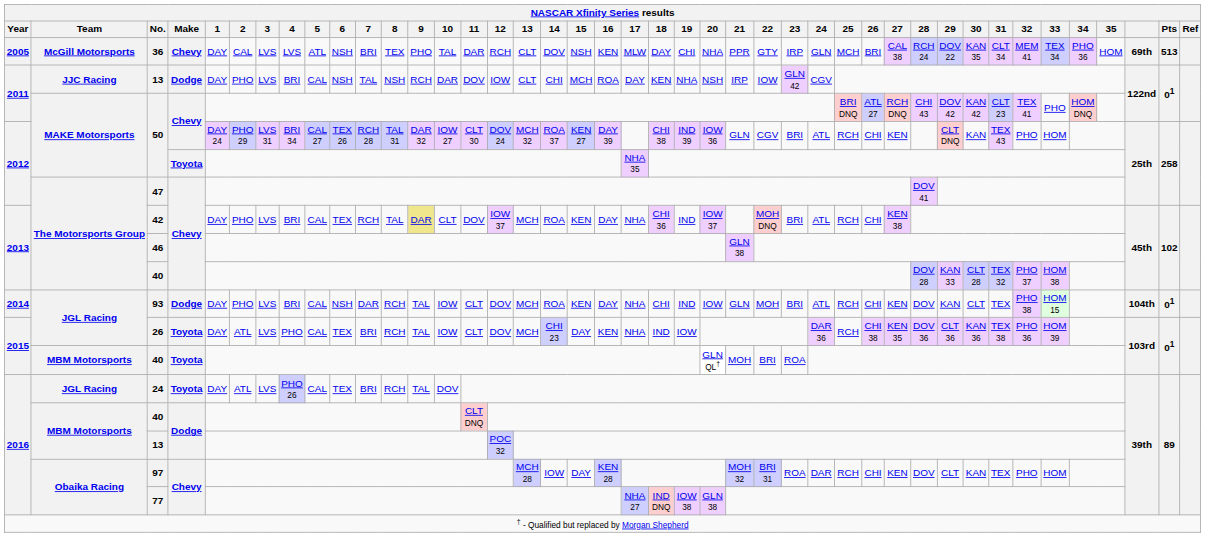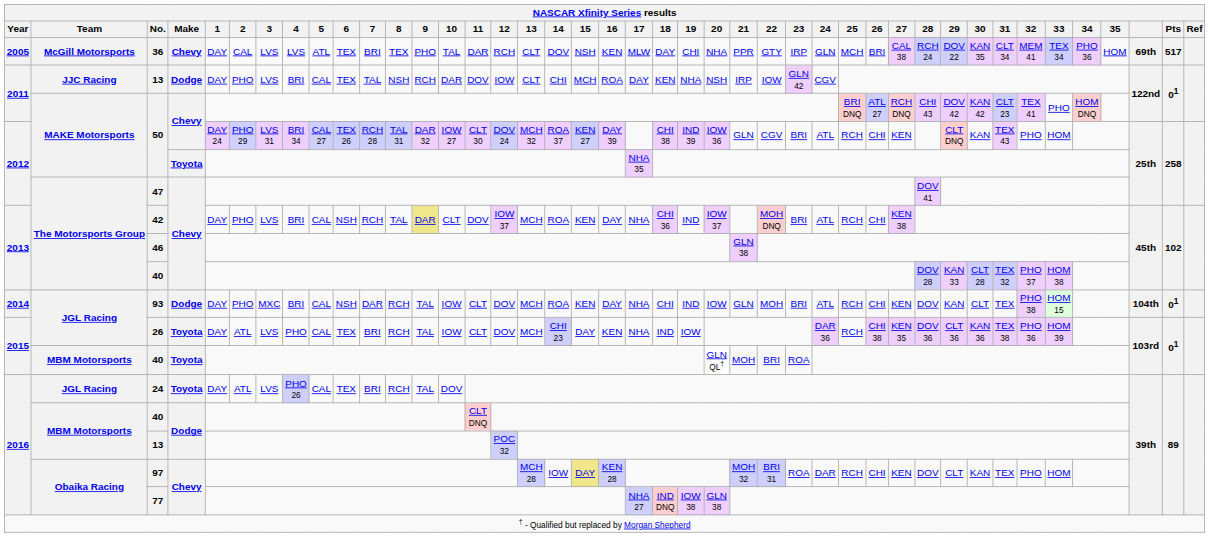 <table class="wikitable " style="text-align:center; font-size:75%">
 <tr>
 <th colspan=42><a href='#'>NASCAR Xfinity Series</a> results</th>
 </tr>
 <tr>
 <th>Year</th>
 <th>Team</th>
 <th>No.</th>
 <th>Make</th>
 <th>1</th>
 <th>2</th>
 <th>3</th>
 <th>4</th>
 <th>5</th>
 <th>6</th>
 <th>7</th>
 <th>8</th>
 <th>9</th>
 <th>10</th>
 <th>11</th>
 <th>12</th>
 <th>13</th>
 <th>14</th>
 <th>15</th>
 <th>16</th>
 <th>17</th>
 <th>18</th>
 <th>19</th>
 <th>20</th>
 <th>21</th>
 <th>22</th>
 <th>23</th>
 <th>24</th>
 <th>25</th>
 <th>26</th>
 <th>27</th>
 <th>28</th>
 <th>29</th>
 <th>30</th>
 <th>31</th>
 <th>32</th>
 <th>33</th>
 <th>34</th>
 <th>35</th>
 <th></th>
 <th>Pts</th>
 <th>Ref</th>
 </tr>
 <tr>
 <th><a href='#'>2005</a></th>
 <th><a href='#'>McGill Motorsports</a></th>
 <th>36</th>
 <th><a href='#'>Chevy</a></th>
 <td><a href='#'>DAY</a></td>
 <td><a href='#'>CAL</a></td>
 <td><a href='#'>LVS</a></td>
 <td><a href='#'>LVS</a></td>
 <td><a href='#'>ATL</a></td>
-<td><a href='#'>NSH</a></td>
+<td><a href='#'>TEX</a></td>
 <td><a href='#'>BRI</a></td>
 <td><a href='#'>TEX</a></td>
 <td><a href='#'>PHO</a></td>
 <td><a href='#'>TAL</a></td>
 <td><a href='#'>DAR</a></td>
 <td><a href='#'>RCH</a></td>
 <td><a href='#'>CLT</a></td>
 <td><a href='#'>DOV</a></td>
 <td><a href='#'>NSH</a></td>
 <td><a href='#'>KEN</a></td>
 <td><a href='#'>MLW</a></td>
 <td><a href='#'>DAY</a></td>
 <td><a href='#'>CHI</a></td>
 <td><a href='#'>NHA</a></td>
 <td><a href='#'>PPR</a></td>
 <td><a href='#'>GTY</a></td>
 <td><a href='#'>IRP</a></td>
 <td><a href='#'>GLN</a></td>
 <td><a href='#'>MCH</a></td>
 <td><a href='#'>BRI</a></td>
 <td style="background:#EFCFFF;"><a href='#'>CAL</a><br><small>38</small></td>
 <td style="background:#CFCFFF;"><a href='#'>RCH</a><br><small>24</small></td>
 <td style="background:#CFCFFF;"><a href='#'>DOV</a><br><small>22</small></td>
 <td style="background:#EFCFFF;"><a href='#'>KAN</a><br><small>35</small></td>
 <td style="background:#EFCFFF;"><a href='#'>CLT</a><br><small>34</small></td>
 <td style="background:#EFCFFF;"><a href='#'>MEM</a><br><small>41</small></td>
 <td style="background:#CFCFFF;"><a href='#'>TEX</a><br><small>34</small></td>
 <td style="background:#EFCFFF;"><a href='#'>PHO</a><br><small>36</small></td>
 <td><a href='#'>HOM</a></td>
 <th>69th</th>
-<th>513</th>
+<th>517</th>
 <th></th>
 </tr>
 <tr>
 <th rowspan=2><a href='#'>2011</a></th>
 <th><a href='#'>JJC Racing</a></th>
 <th>13</th>
 <th><a href='#'>Dodge</a></th>
 <td><a href='#'>DAY</a></td>
 <td><a href='#'>PHO</a></td>
 <td><a href='#'>LVS</a></td>
 <td><a href='#'>BRI</a></td>
 <td><a href='#'>CAL</a></td>
-<td><a href='#'>NSH</a></td>
+<td><a href='#'>TEX</a></td>
 <td><a href='#'>TAL</a></td>
 <td><a href='#'>NSH</a></td>
 <td><a href='#'>RCH</a></td>
 <td><a href='#'>DAR</a></td>
 <td><a href='#'>DOV</a></td>
 <td><a href='#'>IOW</a></td>
 <td><a href='#'>CLT</a></td>
 <td><a href='#'>CHI</a></td>
 <td><a href='#'>MCH</a></td>
 <td><a href='#'>ROA</a></td>
 <td><a href='#'>DAY</a></td>
 <td><a href='#'>KEN</a></td>
 <td><a href='#'>NHA</a></td>
 <td><a href='#'>NSH</a></td>
 <td><a href='#'>IRP</a></td>
 <td><a href='#'>IOW</a></td>
 <td style="background:#EFCFFF;"><a href='#'>GLN</a><br><small>42</small></td>
 <td><a href='#'>CGV</a></td>
 <td colspan=11></td>
 <th rowspan=2>122nd</th>
 <th rowspan=2>0<sup>1</sup></th>
 <th rowspan=2></th>
 </tr>
 <tr>
 <th rowspan=3><a href='#'>MAKE Motorsports</a></th>
 <th rowspan=3>50</th>
 <th rowspan=2><a href='#'>Chevy</a></th>
 <td colspan=24></td>
 <td style="background:#FFCFCF;"><a href='#'>BRI</a><br><small>DNQ</small></td>
 <td style="background:#CFCFFF;"><a href='#'>ATL</a><br><small>27</small></td>
 <td style="background:#FFCFCF;"><a href='#'>RCH</a><br><small>DNQ</small></td>
 <td style="background:#EFCFFF;"><a href='#'>CHI</a><br><small>43</small></td>
 <td style="background:#EFCFFF;"><a href='#'>DOV</a><br><small>42</small></td>
 <td style="background:#EFCFFF;"><a href='#'>KAN</a><br><small>42</small></td>
 <td style="background:#CFCFFF;"><a href='#'>CLT</a><br><small>23</small></td>
 <td style="background:#EFCFFF;"><a href='#'>TEX</a><br><small>41</small></td>
 <td><a href='#'>PHO</a></td>
 <td style="background:#FFCFCF;"><a href='#'>HOM</a><br><small>DNQ</small></td>
 <td></td>
 </tr>
 <tr>
 <th rowspan=3><a href='#'>2012</a></th>
 <td style="background:#EFCFFF;"><a href='#'>DAY</a><br><small>24</small></td>
 <td style="background:#CFCFFF;"><a href='#'>PHO</a><br><small>29</small></td>
 <td style="background:#EFCFFF;"><a href='#'>LVS</a><br><small>31</small></td>
 <td style="background:#EFCFFF;"><a href='#'>BRI</a><br><small>34</small></td>
 <td style="background:#CFCFFF;"><a href='#'>CAL</a><br><small>27</small></td>
 <td style="background:#CFCFFF;"><a href='#'>TEX</a><br><small>26</small></td>
 <td style="background:#CFCFFF;"><a href='#'>RCH</a><br><small>28</small></td>
 <td style="background:#CFCFFF;"><a href='#'>TAL</a><br><small>31</small></td>
 <td style="background:#EFCFFF;"><a href='#'>DAR</a><br><small>32</small></td>
 <td style="background:#EFCFFF;"><a href='#'>IOW</a><br><small>27</small></td>
 <td style="background:#EFCFFF;"><a href='#'>CLT</a><br><small>30</small></td>
 <td style="background:#CFCFFF;"><a href='#'>DOV</a><br><small>24</small></td>
 <td style="background:#EFCFFF;"><a href='#'>MCH</a><br><small>32</small></td>
 <td style="background:#EFCFFF;"><a href='#'>ROA</a><br><small>37</small></td>
 <td style="background:#CFCFFF;"><a href='#'>KEN</a><br><small>27</small></td>
 <td style="background:#EFCFFF;"><a href='#'>DAY</a><br><small>39</small></td>
 <td></td>
 <td style="background:#EFCFFF;"><a href='#'>CHI</a><br><small>38</small></td>
 <td style="background:#EFCFFF;"><a href='#'>IND</a><br><small>39</small></td>
 <td style="background:#EFCFFF;"><a href='#'>IOW</a><br><small>36</small></td>
 <td><a href='#'>GLN</a></td>
 <td><a href='#'>CGV</a></td>
 <td><a href='#'>BRI</a></td>
 <td><a href='#'>ATL</a></td>
 <td><a href='#'>RCH</a></td>
 <td><a href='#'>CHI</a></td>
 <td><a href='#'>KEN</a></td>
 <td></td>
 <td style="background:#FFCFCF;"><a href='#'>CLT</a><br><small>DNQ</small></td>
 <td><a href='#'>KAN</a></td>
 <td style="background:#EFCFFF;"><a href='#'>TEX</a><br><small>43</small></td>
 <td><a href='#'>PHO</a></td>
 <td><a href='#'>HOM</a></td>
 <td colspan=2></td>
 <th rowspan=3>25th</th>
 <th rowspan=3>258</th>
 <th rowspan=3></th>
 </tr>
 <tr>
 <th><a href='#'>Toyota</a></th>
 <td colspan=16></td>
 <td style="background:#EFCFFF;"><a href='#'>NHA</a><br><small>35</small></td>
 <td colspan=18></td>
 </tr>
 <tr>
 <th rowspan=4><a href='#'>The Motorsports Group</a></th>
 <th>47</th>
 <th rowspan=4><a href='#'>Chevy</a></th>
 <td colspan=27></td>
 <td style="background:#EFCFFF;"><a href='#'>DOV</a><br><small>41</small></td>
 <td colspan=7></td>
 </tr>
 <tr>
 <th rowspan=3><a href='#'>2013</a></th>
 <th>42</th>
 <td><a href='#'>DAY</a></td>
 <td><a href='#'>PHO</a></td>
 <td><a href='#'>LVS</a></td>
 <td><a href='#'>BRI</a></td>
 <td><a href='#'>CAL</a></td>
-<td><a href='#'>TEX</a></td>
+<td><a href='#'>NSH</a></td>
 <td><a href='#'>RCH</a></td>
 <td><a href='#'>TAL</a></td>
 <td style="background: khaki;"><a href='#'>DAR</a></td>
 <td><a href='#'>CLT</a></td>
 <td><a href='#'>DOV</a></td>
 <td style="background:#EFCFFF;"><a href='#'>IOW</a><br><small>37</small></td>
 <td><a href='#'>MCH</a></td>
 <td><a href='#'>ROA</a></td>
 <td><a href='#'>KEN</a></td>
 <td><a href='#'>DAY</a></td>
 <td><a href='#'>NHA</a></td>
 <td style="background:#EFCFFF;"><a href='#'>CHI</a><br><small>36</small></td>
 <td><a href='#'>IND</a></td>
 <td style="background:#EFCFFF;"><a href='#'>IOW</a><br><small>37</small></td>
 <td></td>
 <td style="background:#FFCFCF;"><a href='#'>MOH</a><br><small>DNQ</small></td>
 <td><a href='#'>BRI</a></td>
 <td><a href='#'>ATL</a></td>
 <td><a href='#'>RCH</a></td>
 <td><a href='#'>CHI</a></td>
 <td style="background:#EFCFFF;"><a href='#'>KEN</a><br><small>38</small></td>
 <td colspan=8></td>
 <th rowspan=3>45th</th>
 <th rowspan=3>102</th>
 <th rowspan=3></th>
 </tr>
 <tr>
 <th>46</th>
 <td colspan=20></td>
 <td style="background:#EFCFFF;"><a href='#'>GLN</a><br><small>38</small></td>
 <td colspan=14></td>
 </tr>
 <tr>
 <th>40</th>
 <td colspan=27></td>
 <td style="background:#CFCFFF;"><a href='#'>DOV</a><br><small>28</small></td>
 <td style="background:#EFCFFF;"><a href='#'>KAN</a><br><small>33</small></td>
 <td style="background:#CFCFFF;"><a href='#'>CLT</a><br><small>28</small></td>
 <td style="background:#CFCFFF;"><a href='#'>TEX</a><br><small>32</small></td>
 <td style="background:#EFCFFF;"><a href='#'>PHO</a><br><small>37</small></td>
 <td style="background:#EFCFFF;"><a href='#'>HOM</a><br><small>38</small></td>
 <td colspan=2></td>
 </tr>
 <tr>
 <th><a href='#'>2014</a></th>
 <th rowspan=2><a href='#'>JGL Racing</a></th>
 <th>93</th>
 <th><a href='#'>Dodge</a></th>
 <td><a href='#'>DAY</a></td>
 <td><a href='#'>PHO</a></td>
-<td><a href='#'>LVS</a></td>
+<td><a href='#'>MXC</a></td>
 <td><a href='#'>BRI</a></td>
 <td><a href='#'>CAL</a></td>
 <td><a href='#'>NSH</a></td>
 <td><a href='#'>DAR</a></td>
 <td><a href='#'>RCH</a></td>
 <td><a href='#'>TAL</a></td>
 <td><a href='#'>IOW</a></td>
 <td><a href='#'>CLT</a></td>
 <td><a href='#'>DOV</a></td>
 <td><a href='#'>MCH</a></td>
 <td><a href='#'>ROA</a></td>
 <td><a href='#'>KEN</a></td>
 <td><a href='#'>DAY</a></td>
 <td><a href='#'>NHA</a></td>
 <td><a href='#'>CHI</a></td>
 <td><a href='#'>IND</a></td>
 <td><a href='#'>IOW</a></td>
 <td><a href='#'>GLN</a></td>
 <td><a href='#'>MOH</a></td>
 <td><a href='#'>BRI</a></td>
 <td><a href='#'>ATL</a></td>
 <td><a href='#'>RCH</a></td>
 <td><a href='#'>CHI</a></td>
 <td><a href='#'>KEN</a></td>
 <td><a href='#'>DOV</a></td>
 <td><a href='#'>KAN</a></td>
 <td><a href='#'>CLT</a></td>
 <td><a href='#'>TEX</a></td>
 <td style="background:#EFCFFF;"><a href='#'>PHO</a><br><small>38</small></td>
 <td style="background:#DFFFDF;"><a href='#'>HOM</a><br><small>15</small></td>
 <td colspan=2></td>
 <th>104th</th>
 <th>0<sup>1</sup></th>
 <th></th>
 </tr>
 <tr>
 <th rowspan=2><a href='#'>2015</a></th>
 <th>26</th>
 <th><a href='#'>Toyota</a></th>
 <td><a href='#'>DAY</a></td>
 <td><a href='#'>ATL</a></td>
 <td><a href='#'>LVS</a></td>
 <td><a href='#'>PHO</a></td>
 <td><a href='#'>CAL</a></td>
 <td><a href='#'>TEX</a></td>
 <td><a href='#'>BRI</a></td>
 <td><a href='#'>RCH</a></td>
 <td><a href='#'>TAL</a></td>
 <td><a href='#'>IOW</a></td>
 <td><a href='#'>CLT</a></td>
 <td><a href='#'>DOV</a></td>
 <td><a href='#'>MCH</a></td>
 <td style="background:#CFCFFF;"><a href='#'>CHI</a><br><small>23</small></td>
 <td><a href='#'>DAY</a></td>
 <td><a href='#'>KEN</a></td>
 <td><a href='#'>NHA</a></td>
 <td><a href='#'>IND</a></td>
 <td><a href='#'>IOW</a></td>
 <td colspan=4></td>
 <td style="background:#EFCFFF;"><a href='#'>DAR</a><br><small>36</small></td>
 <td><a href='#'>RCH</a></td>
 <td style="background:#EFCFFF;"><a href='#'>CHI</a><br><small>38</small></td>
 <td style="background:#EFCFFF;"><a href='#'>KEN</a><br><small>35</small></td>
 <td style="background:#EFCFFF;"><a href='#'>DOV</a><br><small>36</small></td>
 <td style="background:#EFCFFF;"><a href='#'>CLT</a><br><small>36</small></td>
 <td style="background:#EFCFFF;"><a href='#'>KAN</a><br><small>36</small></td>
 <td style="background:#EFCFFF;"><a href='#'>TEX</a><br><small>38</small></td>
 <td style="background:#EFCFFF;"><a href='#'>PHO</a><br><small>36</small></td>
 <td style="background:#EFCFFF;"><a href='#'>HOM</a><br><small>39</small></td>
 <td colspan=2></td>
 <th rowspan=2>103rd</th>
 <th rowspan=2>0<sup>1</sup></th>
 <th rowspan=2></th>
 </tr>
 <tr>
 <th><a href='#'>MBM Motorsports</a></th>
 <th>40</th>
 <th><a href='#'>Toyota</a></th>
 <td colspan=19></td>
 <td style="background:#FFFFFF;"><a href='#'>GLN</a><br><small>QL<sup>†</sup></small></td>
 <td><a href='#'>MOH</a></td>
 <td><a href='#'>BRI</a></td>
 <td><a href='#'>ROA</a></td>
 <td colspan=12></td>
 </tr>
 <tr>
 <th rowspan=5><a href='#'>2016</a></th>
 <th><a href='#'>JGL Racing</a></th>
 <th>24</th>
 <th><a href='#'>Toyota</a></th>
 <td><a href='#'>DAY</a></td>
 <td><a href='#'>ATL</a></td>
 <td><a href='#'>LVS</a></td>
 <td style="background:#CFCFFF;"><a href='#'>PHO</a><br><small>26</small></td>
 <td><a href='#'>CAL</a></td>
 <td><a href='#'>TEX</a></td>
 <td><a href='#'>BRI</a></td>
 <td><a href='#'>RCH</a></td>
 <td><a href='#'>TAL</a></td>
 <td><a href='#'>DOV</a></td>
 <td colspan=25></td>
 <th rowspan=5>39th</th>
 <th rowspan=5>89</th>
 <th rowspan=5></th>
 </tr>
 <tr>
 <th rowspan=2><a href='#'>MBM Motorsports</a></th>
 <th>40</th>
 <th rowspan=2><a href='#'>Dodge</a></th>
 <td colspan=10></td>
 <td style="background:#FFCFCF;"><a href='#'>CLT</a><br><small>DNQ</small></td>
 <td colspan=24></td>
 </tr>
 <tr>
 <th>13</th>
 <td colspan=11></td>
 <td style="background:#CFCFFF;"><a href='#'>POC</a><br><small>32</small></td>
 <td colspan=23></td>
 </tr>
 <tr>
 <th rowspan=2><a href='#'>Obaika Racing</a></th>
 <th>97</th>
 <th rowspan=2><a href='#'>Chevy</a></th>
 <td colspan=12></td>
 <td style="background:#CFCFFF;"><a href='#'>MCH</a><br><small>28</small></td>
 <td><a href='#'>IOW</a></td>
-<td><a href='#'>DAY</a></td>
+<td style="background: khaki;"><a href='#'>DAY</a></td>
 <td style="background:#CFCFFF;"><a href='#'>KEN</a><br><small>28</small></td>
 <td colspan=4></td>
 <td style="background:#CFCFFF;"><a href='#'>MOH</a><br><small>32</small></td>
 <td style="background:#CFCFFF;"><a href='#'>BRI</a><br><small>31</small></td>
 <td><a href='#'>ROA</a></td>
 <td><a href='#'>DAR</a></td>
 <td><a href='#'>RCH</a></td>
 <td><a href='#'>CHI</a></td>
 <td><a href='#'>KEN</a></td>
 <td><a href='#'>DOV</a></td>
 <td><a href='#'>CLT</a></td>
 <td><a href='#'>KAN</a></td>
 <td><a href='#'>TEX</a></td>
 <td><a href='#'>PHO</a></td>
 <td><a href='#'>HOM</a></td>
 <td colspan=2></td>
 </tr>
 <tr>
 <th>77</th>
 <td colspan=16></td>
 <td style="background:#CFCFFF;"><a href='#'>NHA</a><br><small>27</small></td>
 <td style="background:#FFCFCF;"><a href='#'>IND</a><br><small>DNQ</small></td>
 <td style="background:#EFCFFF;"><a href='#'>IOW</a><br><small>38</small></td>
 <td style="background:#EFCFFF;"><a href='#'>GLN</a><br><small>38</small></td>
 <td colspan=15></td>
 </tr>
 <tr>
 <td colspan=43><small><sup>†</sup> - Qualified but replaced by <a href='#'>Morgan Shepherd</a></small></td>
 </tr>
 </table>
